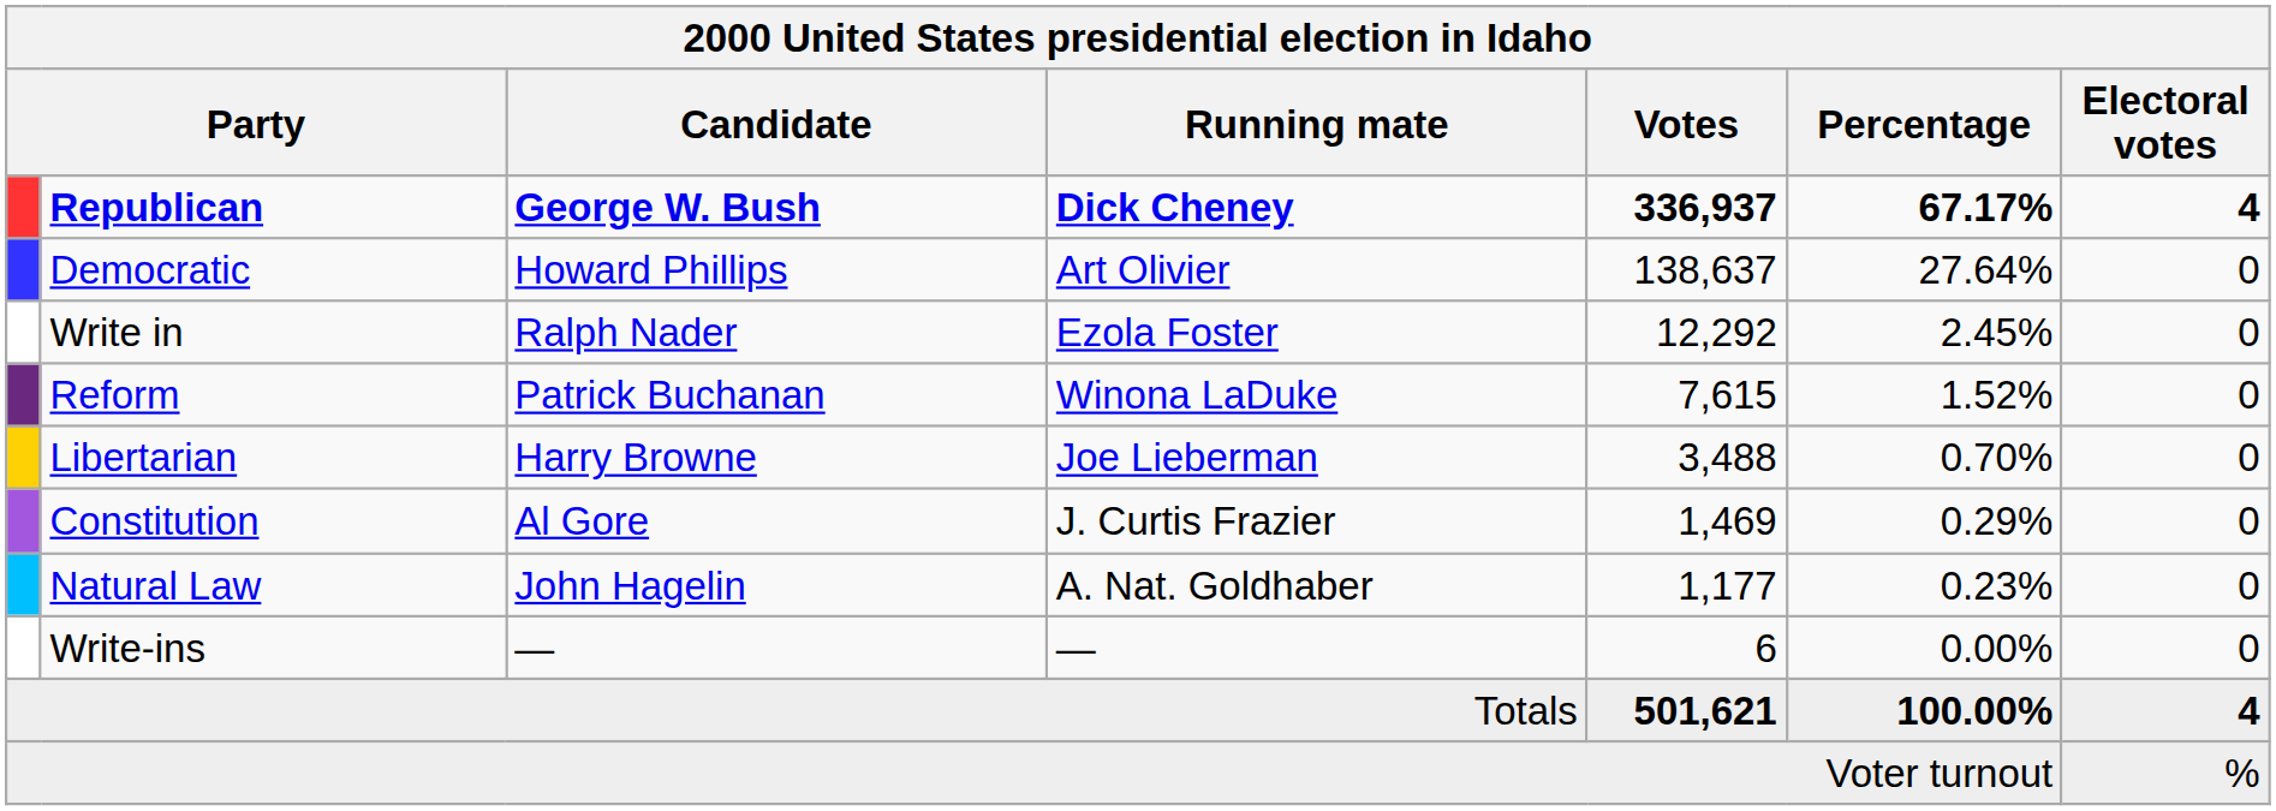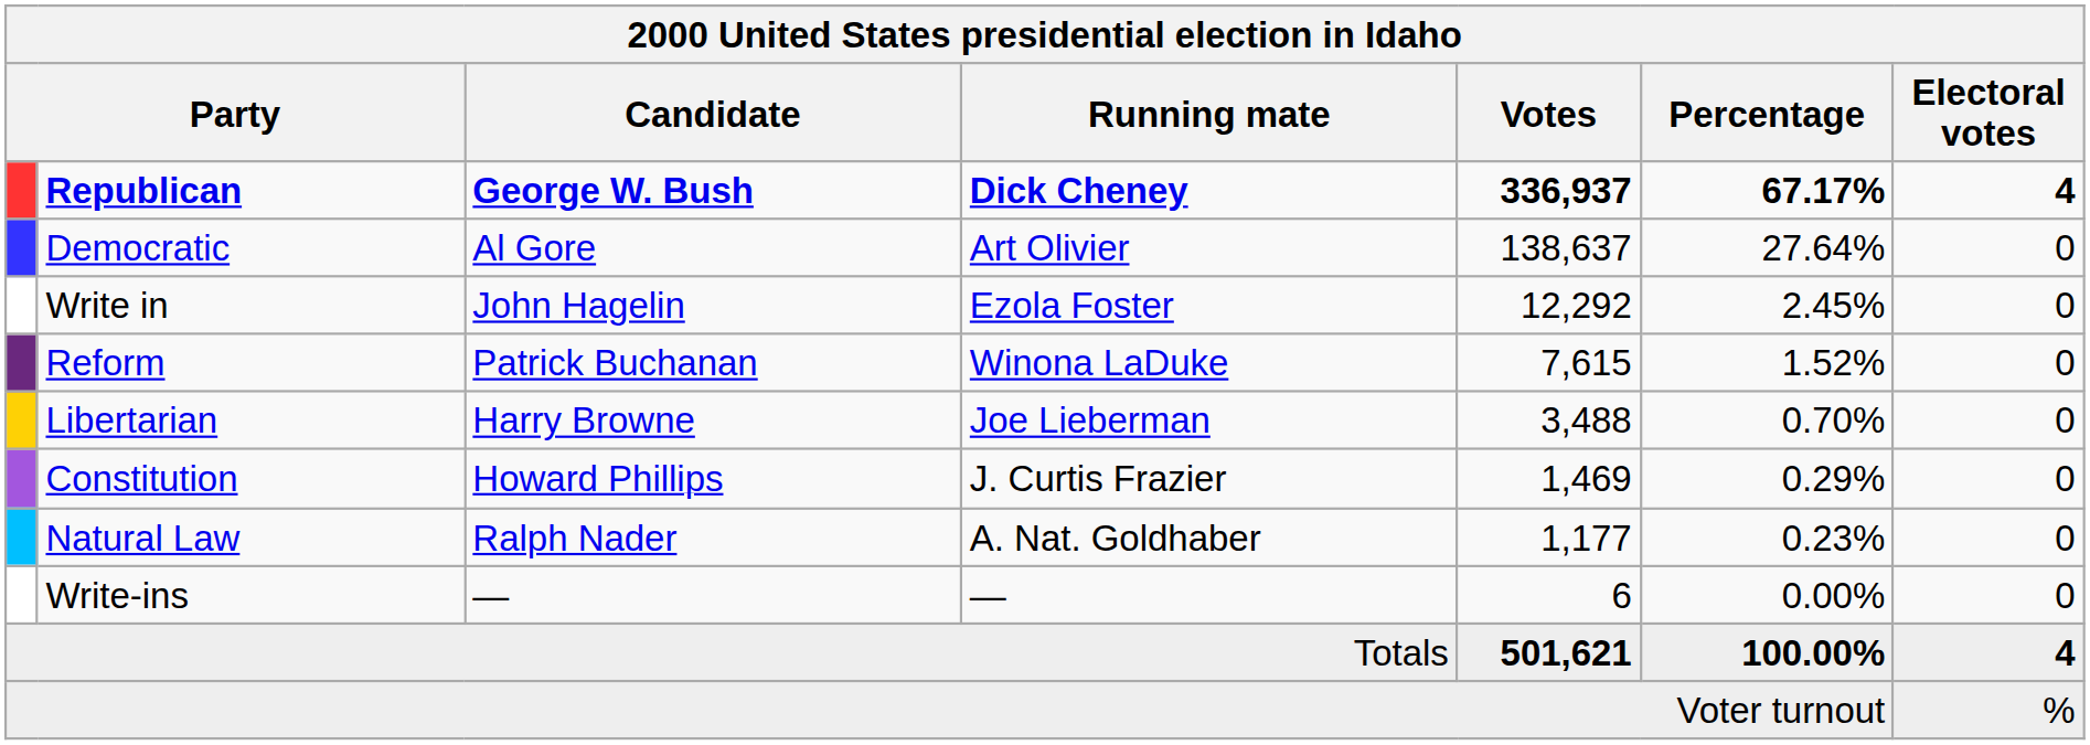 <table class="wikitable" style="font-size: 95%;">
 <tr>
 <th colspan="7">2000 United States presidential election in Idaho</th>
 </tr>
 <tr>
 <th colspan="2" style="width: 15em">Party</th>
 <th style="width: 17em">Candidate</th>
 <th style="width: 17em">Running mate</th>
 <th style="width: 5em">Votes</th>
 <th style="width: 7em">Percentage</th>
 <th style="width: 5em">Electoral votes</th>
 </tr>
 <tr>
 <th style="background-color:#FF3333; width: 3px"></th>
 <td style="width: 130px"><strong><a href='#'>Republican</a></strong></td>
 <td><strong><a href='#'>George W. Bush</a></strong></td>
 <td><strong><a href='#'>Dick Cheney</a></strong></td>
 <td align="right"><strong>336,937</strong></td>
 <td align="right"><strong>67.17%</strong></td>
 <td align="right"><strong>4</strong></td>
 </tr>
 <tr>
 <th style="background-color:#3333FF; width: 3px"></th>
 <td style="width: 130px"><a href='#'>Democratic</a></td>
-<td><a href='#'>Howard Phillips</a></td>
+<td><a href='#'>Al Gore</a></td>
 <td><a href='#'>Art Olivier</a></td>
 <td align="right">138,637</td>
 <td align="right">27.64%</td>
 <td align="right">0</td>
 </tr>
 <tr>
 <th style="background-color:#FFFFFF; width: 3px"></th>
 <td style="width: 130px">Write in</td>
-<td><a href='#'>Ralph Nader</a></td>
+<td><a href='#'>John Hagelin</a></td>
 <td><a href='#'>Ezola Foster</a></td>
 <td align="right">12,292</td>
 <td align="right">2.45%</td>
 <td align="right">0</td>
 </tr>
 <tr>
 <th style="background-color:#6A287E; width: 3px"></th>
 <td style="width: 130px"><a href='#'>Reform</a></td>
 <td><a href='#'>Patrick Buchanan</a></td>
 <td><a href='#'>Winona LaDuke</a></td>
 <td align="right">7,615</td>
 <td align="right">1.52%</td>
 <td align="right">0</td>
 </tr>
 <tr>
 <th style="background-color:#FED105; width: 3px"></th>
 <td style="width: 130px"><a href='#'>Libertarian</a></td>
 <td><a href='#'>Harry Browne</a></td>
 <td><a href='#'>Joe Lieberman</a></td>
 <td align="right">3,488</td>
 <td align="right">0.70%</td>
 <td align="right">0</td>
 </tr>
 <tr>
 <th style="background-color:#A356DE; width: 3px"></th>
 <td style="width: 130px"><a href='#'>Constitution</a></td>
-<td><a href='#'>Al Gore</a></td>
+<td><a href='#'>Howard Phillips</a></td>
 <td>J. Curtis Frazier</td>
 <td align="right">1,469</td>
 <td align="right">0.29%</td>
 <td align="right">0</td>
 </tr>
 <tr>
 <th style="background-color:#00BFFF; width: 3px"></th>
 <td style="width: 130px"><a href='#'>Natural Law</a></td>
-<td><a href='#'>John Hagelin</a></td>
+<td><a href='#'>Ralph Nader</a></td>
 <td>A. Nat. Goldhaber</td>
 <td align="right">1,177</td>
 <td align="right">0.23%</td>
 <td align="right">0</td>
 </tr>
 <tr>
 <th style="background-color:#FFFFFF; width: 3px"></th>
 <td style="width: 130px">Write-ins</td>
 <td>—</td>
 <td>—</td>
 <td align="right">6</td>
 <td align="right">0.00%</td>
 <td align="right">0</td>
 </tr>
 <tr bgcolor="#EEEEEE">
 <td colspan="4" align="right">Totals</td>
 <td align="right"><strong>501,621</strong></td>
 <td align="right"><strong>100.00%</strong></td>
 <td align="right"><strong>4</strong></td>
 </tr>
 <tr bgcolor="#EEEEEE">
 <td colspan="6" align="right">Voter turnout</td>
 <td colspan="1" align="right">%</td>
 </tr>
 </table>
